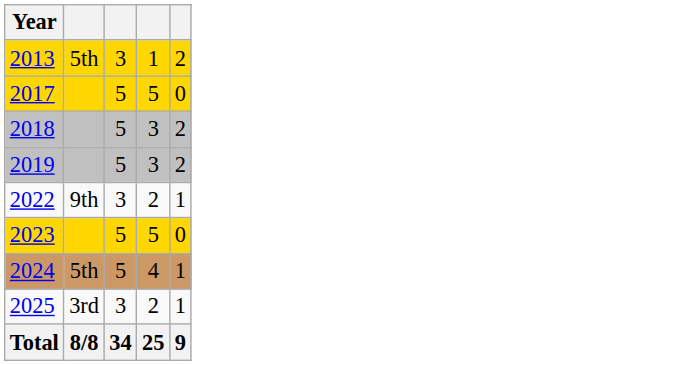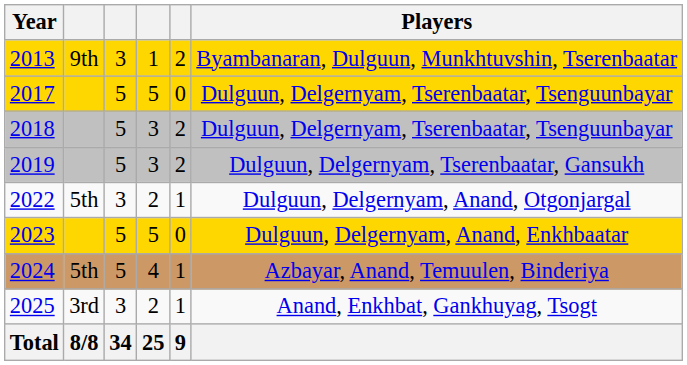 <table class="wikitable" style="text-align: center;">
 <tr>
 <th>Year</th>
 <th></th>
 <th></th>
 <th></th>
 <th></th>
+<th>Players</th>
 </tr>
 <tr bgcolor="#FFD700">
 <td style="text-align: left;"> <a href='#'>2013</a></td>
-<td>5th</td>
+<td>9th</td>
 <td>3</td>
 <td>1</td>
 <td>2</td>
+<td><a href='#'>Byambanaran</a>, <a href='#'>Dulguun</a>, <a href='#'>Munkhtuvshin</a>, <a href='#'>Tserenbaatar</a></td>
 </tr>
 <tr bgcolor="gold">
 <td style="text-align: left;"> <a href='#'>2017</a></td>
 <td></td>
 <td>5</td>
 <td>5</td>
 <td>0</td>
+<td><a href='#'>Dulguun</a>, <a href='#'>Delgernyam</a>, <a href='#'>Tserenbaatar</a>, <a href='#'>Tsenguunbayar</a></td>
 </tr>
 <tr bgcolor="silver">
 <td style="text-align: left;"> <a href='#'>2018</a></td>
 <td></td>
 <td>5</td>
 <td>3</td>
 <td>2</td>
+<td><a href='#'>Dulguun</a>, <a href='#'>Delgernyam</a>, <a href='#'>Tserenbaatar</a>, <a href='#'>Tsenguunbayar</a></td>
 </tr>
 <tr bgcolor="silver">
 <td style="text-align: left;"> <a href='#'>2019</a></td>
 <td></td>
 <td>5</td>
 <td>3</td>
 <td>2</td>
+<td><a href='#'>Dulguun</a>, <a href='#'>Delgernyam</a>, <a href='#'>Tserenbaatar</a>, <a href='#'>Gansukh</a></td>
 </tr>
 <tr>
 <td style="text-align: left;"> <a href='#'>2022</a></td>
-<td>9th</td>
+<td>5th</td>
 <td>3</td>
 <td>2</td>
 <td>1</td>
+<td><a href='#'>Dulguun</a>, <a href='#'>Delgernyam</a>, <a href='#'>Anand</a>, <a href='#'>Otgonjargal</a></td>
 </tr>
 <tr bgcolor="gold">
 <td style="text-align: left;"> <a href='#'>2023</a></td>
 <td></td>
 <td>5</td>
 <td>5</td>
 <td>0</td>
+<td><a href='#'>Dulguun</a>, <a href='#'>Delgernyam</a>, <a href='#'>Anand</a>, <a href='#'>Enkhbaatar</a></td>
 </tr>
 <tr bgcolor=cc9966>
 <td style="text-align: left;"> <a href='#'>2024</a></td>
 <td>5th</td>
 <td>5</td>
 <td>4</td>
 <td>1</td>
+<td><a href='#'>Azbayar</a>, <a href='#'>Anand</a>, <a href='#'>Temuulen</a>, <a href='#'>Binderiya</a></td>
 </tr>
 <tr>
 <td style="text-align: left;"> <a href='#'>2025</a></td>
 <td>3rd</td>
 <td>3</td>
 <td>2</td>
 <td>1</td>
+<td><a href='#'>Anand</a>, <a href='#'>Enkhbat</a>, <a href='#'>Gankhuyag</a>, <a href='#'>Tsogt</a></td>
 </tr>
 <tr>
 <th>Total</th>
 <th>8/8</th>
 <th>34</th>
 <th>25</th>
 <th>9</th>
+<th></th>
 </tr>
 </table>
